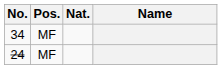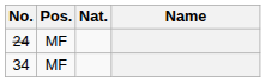 <table class="wikitable sortable plainrowheaders" style="text-align:center">
 <tr>
 <th scope="col">No.</th>
 <th scope="col">Pos.</th>
 <th scope="col">Nat.</th>
 <th width="150" scope="col">Name</th>
 </tr>
 <tr>
+<td><s>24</s> </td>
+<td>MF</td>
+<td></td>
+<th scope="row"></th>
+</tr>
+<tr>
 <td>34</td>
 <td>MF</td>
 <td></td>
 <th scope="row"></th>
 </tr>
-<tr>
-<td><s>24</s> </td>
-<td>MF</td>
-<td></td>
-<th scope="row"></th>
-</tr>
 </table>
